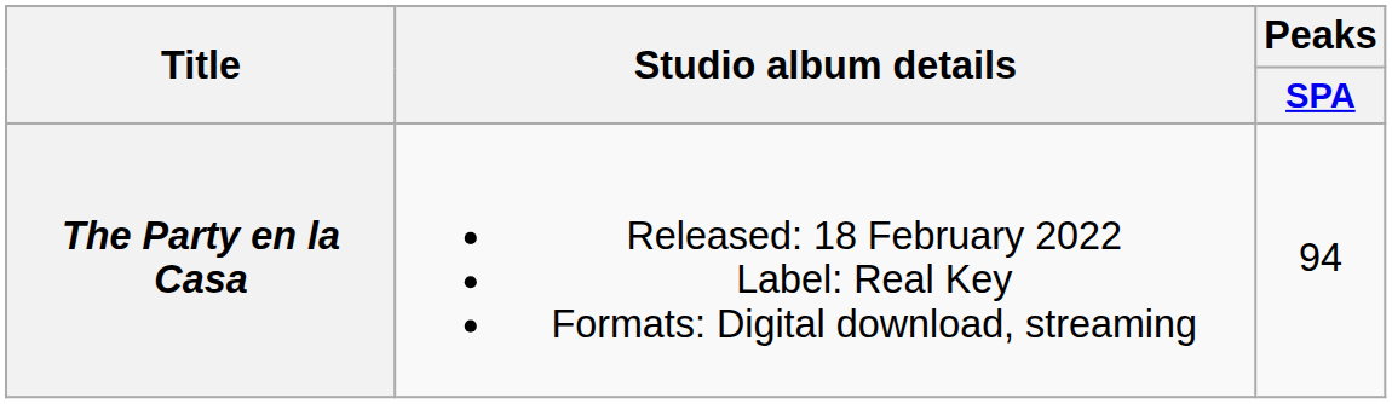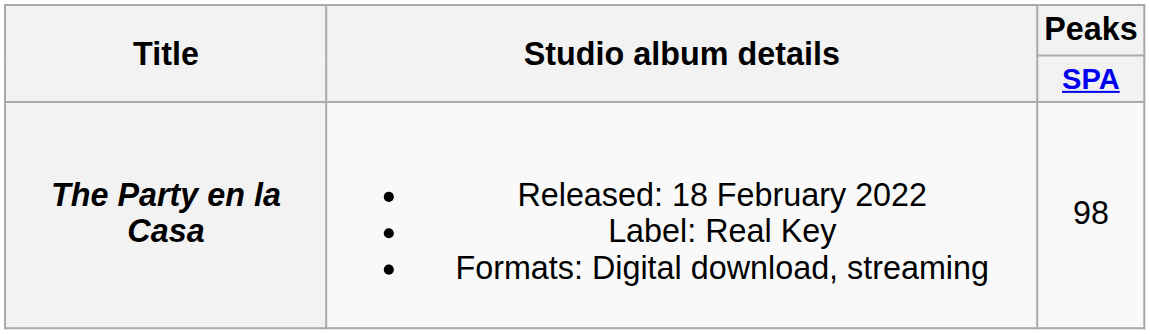 <table class="wikitable plainrowheaders" style="text-align:center;">
 <tr>
 <th scope="col" rowspan="2" style="width:9.5em;">Title</th>
 <th scope="col" rowspan="2" style="width:21.5em;">Studio album details</th>
 <th scope="col" colspan="7">Peaks</th>
 </tr>
 <tr>
 <th scope="col" style="width:2.8em;font-size:90%;"><a href='#'>SPA</a><br></th>
 </tr>
 <tr>
 <th scope="row"><em>The Party en la Casa</em></th>
 <td><br><ul><li>Released: 18 February 2022</li><li>Label: Real Key</li><li>Formats: Digital download, streaming</li></ul></td>
-<td>94</td>
+<td>98</td>
 </tr>
 </table>
